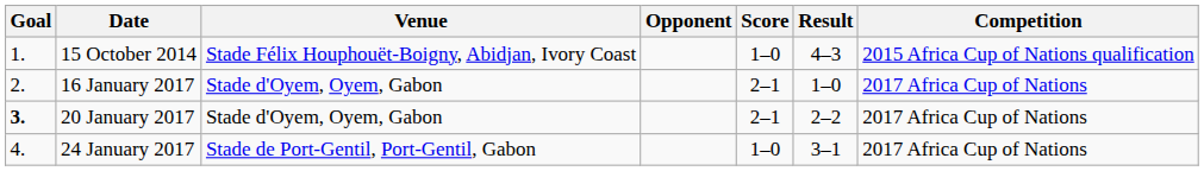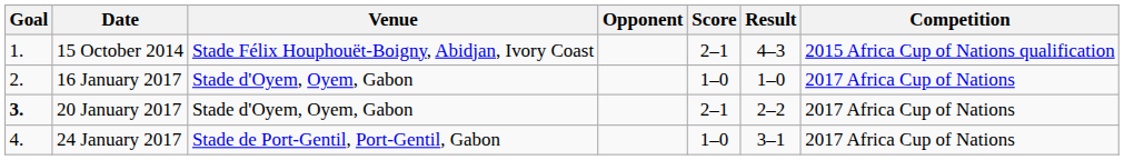 <table class="wikitable sortable">
 <tr>
 <th>Goal</th>
 <th>Date</th>
 <th>Venue</th>
 <th>Opponent</th>
 <th>Score</th>
 <th>Result</th>
 <th>Competition</th>
 </tr>
 <tr>
 <td>1.</td>
 <td>15 October 2014</td>
 <td><a href='#'>Stade Félix Houphouët-Boigny</a>, <a href='#'>Abidjan</a>, Ivory Coast</td>
 <td></td>
-<td align=center>1–0</td>
+<td align=center>2–1</td>
 <td align=center>4–3</td>
 <td><a href='#'>2015 Africa Cup of Nations qualification</a></td>
 </tr>
 <tr>
 <td>2.</td>
 <td>16 January 2017</td>
 <td><a href='#'>Stade d'Oyem</a>, <a href='#'>Oyem</a>, Gabon</td>
 <td></td>
-<td align=center>2–1</td>
+<td align=center>1–0</td>
 <td align=center>1–0</td>
 <td><a href='#'>2017 Africa Cup of Nations</a></td>
 </tr>
 <tr>
 <td><strong>3.</strong></td>
 <td>20 January 2017</td>
 <td>Stade d'Oyem, Oyem, Gabon</td>
 <td></td>
 <td align=center>2–1</td>
 <td align=center>2–2</td>
 <td>2017 Africa Cup of Nations</td>
 </tr>
 <tr>
 <td>4.</td>
 <td>24 January 2017</td>
 <td><a href='#'>Stade de Port-Gentil</a>, <a href='#'>Port-Gentil</a>, Gabon</td>
 <td></td>
 <td align=center>1–0</td>
 <td align=center>3–1</td>
 <td>2017 Africa Cup of Nations</td>
 </tr>
 </table>
